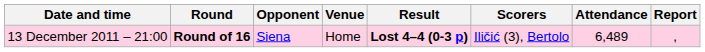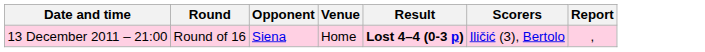 <table class="wikitable">
 <tr>
 <th>Date and time</th>
 <th>Round</th>
 <th>Opponent</th>
 <th>Venue</th>
 <th>Result</th>
 <th>Scorers</th>
-<th>Attendance</th>
 <th>Report</th>
 </tr>
 <tr style="background-color:#ffd0e3;">
 <td>13 December 2011 – 21:00</td>
-<td align="center"><strong>Round of 16</strong></td>
+<td align="center">Round of 16</td>
 <td><a href='#'>Siena</a></td>
 <td>Home</td>
 <td><strong>Lost 4–4 (0-3 <a href='#'>p</a>)</strong></td>
 <td><a href='#'>Iličić</a> (3), <a href='#'>Bertolo</a></td>
-<td align="center">6,489</td>
 <td align="center">, </td>
 </tr>
 </table>
